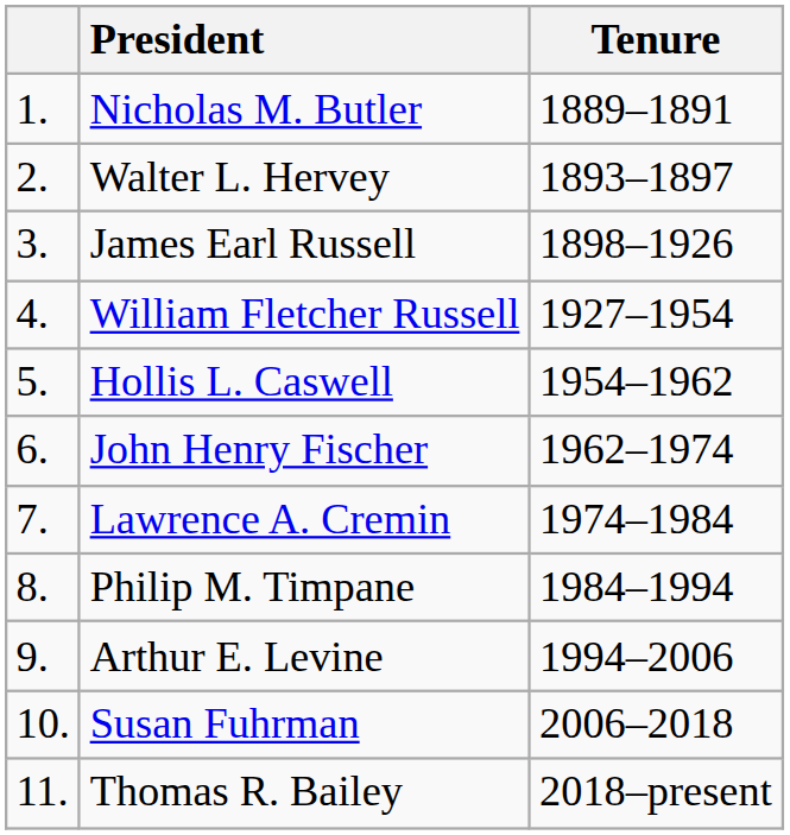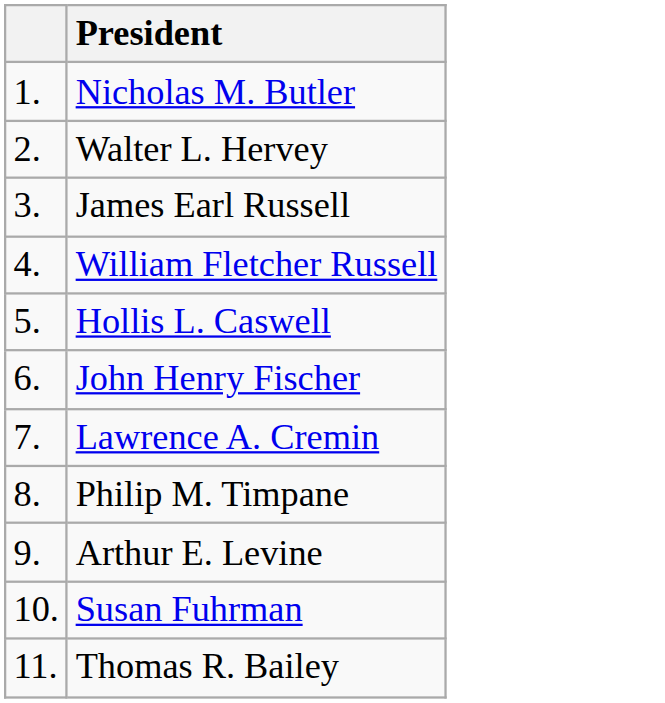 <table class="wikitable">
 <tr>
 <th style="text-align:left;"></th>
 <th style="text-align:left;">President</th>
-<th style="text-align:center;">Tenure</th>
 </tr>
 <tr>
 <td>1.</td>
 <td><a href='#'>Nicholas M. Butler</a></td>
-<td>1889–1891</td>
 </tr>
 <tr>
 <td>2.</td>
 <td>Walter L. Hervey</td>
-<td>1893–1897</td>
 </tr>
 <tr>
 <td>3.</td>
 <td>James Earl Russell</td>
-<td>1898–1926</td>
 </tr>
 <tr>
 <td>4.</td>
 <td><a href='#'>William Fletcher Russell</a></td>
-<td>1927–1954</td>
 </tr>
 <tr>
 <td>5.</td>
 <td><a href='#'>Hollis L. Caswell</a></td>
-<td>1954–1962</td>
 </tr>
 <tr>
 <td>6.</td>
 <td><a href='#'>John Henry Fischer</a></td>
-<td>1962–1974</td>
 </tr>
 <tr>
 <td>7.</td>
 <td><a href='#'>Lawrence A. Cremin</a></td>
-<td>1974–1984</td>
 </tr>
 <tr>
 <td>8.</td>
 <td>Philip M. Timpane</td>
-<td>1984–1994</td>
 </tr>
 <tr>
 <td>9.</td>
 <td>Arthur E. Levine</td>
-<td>1994–2006</td>
 </tr>
 <tr>
 <td>10.</td>
 <td><a href='#'>Susan Fuhrman</a></td>
-<td>2006–2018</td>
 </tr>
 <tr>
 <td>11.</td>
 <td>Thomas R. Bailey</td>
-<td>2018–present</td>
 </tr>
 </table>
